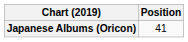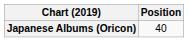 <table class="wikitable plainrowheaders" style="text-align:center">
 <tr>
 <th scope="col">Chart (2019)</th>
 <th scope="col">Position</th>
 </tr>
 <tr>
 <th scope="row">Japanese Albums (Oricon)</th>
-<td>41</td>
+<td>40</td>
 </tr>
 </table>
